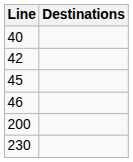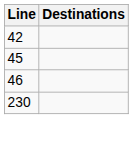 <table class="wikitable sortable">
 <tr>
 <th>Line</th>
 <th>Destinations</th>
-</tr>
-<tr>
-<td>40</td>
-<td></td>
 </tr>
 <tr>
 <td>42</td>
 <td></td>
 </tr>
 <tr>
 <td>45</td>
 <td></td>
 </tr>
 <tr>
 <td>46</td>
 <td></td>
 </tr>
 <tr>
-<td>200</td>
-<td></td>
-</tr>
-<tr>
 <td>230</td>
 <td></td>
 </tr>
 </table>
